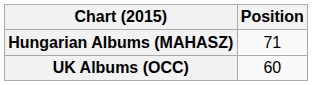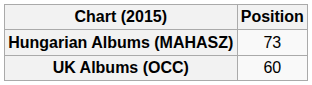 <table class="wikitable sortable plainrowheaders" style="text-align:center">
 <tr>
 <th scope="col">Chart (2015)</th>
 <th scope="col">Position</th>
 </tr>
 <tr>
 <th scope="row">Hungarian Albums (MAHASZ)</th>
-<td>71</td>
+<td>73</td>
 </tr>
 <tr>
 <th scope="row">UK Albums (OCC)</th>
 <td>60</td>
 </tr>
 </table>
